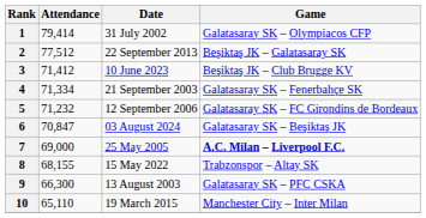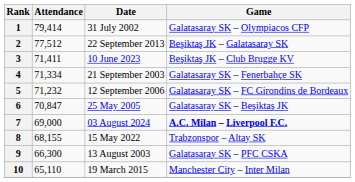 <table class="wikitable sortable">
 <tr>
 <th>Rank</th>
 <th>Attendance</th>
 <th>Date</th>
 <th>Game</th>
 </tr>
 <tr>
 <th>1</th>
 <td>79,414</td>
 <td>31 July 2002</td>
 <td><a href='#'>Galatasaray SK</a> – <a href='#'>Olympiacos CFP</a></td>
 </tr>
 <tr>
 <th>2</th>
 <td>77,512</td>
 <td>22 September 2013</td>
 <td><a href='#'>Beşiktaş JK</a> – <a href='#'>Galatasaray SK</a></td>
 </tr>
 <tr>
 <th>3</th>
-<td>71,412</td>
+<td>71,411</td>
 <td><a href='#'>10 June 2023</a></td>
 <td><a href='#'>Beşiktaş JK</a> – <a href='#'>Club Brugge KV</a></td>
 </tr>
 <tr>
 <th>4</th>
 <td>71,334</td>
 <td>21 September 2003</td>
 <td><a href='#'>Galatasaray SK</a> – <a href='#'>Fenerbahçe SK</a></td>
 </tr>
 <tr>
 <th>5</th>
 <td>71,232</td>
 <td>12 September 2006</td>
 <td><a href='#'>Galatasaray SK</a> – <a href='#'>FC Girondins de Bordeaux</a></td>
 </tr>
 <tr>
 <th>6</th>
 <td>70,847</td>
-<td><a href='#'>03 August 2024</a></td>
+<td><a href='#'>25 May 2005</a></td>
 <td><a href='#'>Galatasaray SK</a> – <a href='#'>Beşiktaş JK</a></td>
 </tr>
 <tr>
 <th>7</th>
 <td>69,000</td>
-<td><a href='#'>25 May 2005</a></td>
+<td><a href='#'>03 August 2024</a></td>
 <td><strong><a href='#'>A.C. Milan</a> – <a href='#'>Liverpool F.C.</a></strong></td>
 </tr>
 <tr>
 <th>8</th>
 <td>68,155</td>
 <td>15 May 2022</td>
 <td><a href='#'>Trabzonspor</a> – <a href='#'>Altay SK</a></td>
 </tr>
 <tr>
 <th>9</th>
 <td>66,300</td>
 <td>13 August 2003</td>
 <td><a href='#'>Galatasaray SK</a> – <a href='#'>PFC CSKA</a></td>
 </tr>
 <tr>
 <th>10</th>
 <td>65,110</td>
 <td>19 March 2015</td>
 <td><a href='#'>Manchester City</a> – <a href='#'>Inter Milan</a></td>
 </tr>
 <tr>
 </tr>
 </table>
